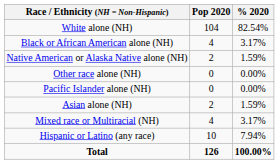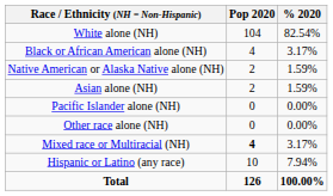 <table class="wikitable" style="text-align:center;">
 <tr>
 <th>Race / Ethnicity <small>(<em>NH = Non-Hispanic</em>)</small></th>
 <th>Pop 2020</th>
 <th>% 2020</th>
 </tr>
 <tr>
 <td><a href='#'>White</a> alone (NH)</td>
 <td>104</td>
 <td>82.54%</td>
 </tr>
 <tr>
 <td><a href='#'>Black or African American</a> alone (NH)</td>
 <td>4</td>
 <td>3.17%</td>
 </tr>
 <tr>
 <td><a href='#'>Native American</a> or <a href='#'>Alaska Native</a> alone (NH)</td>
 <td>2</td>
 <td>1.59%</td>
 </tr>
 <tr>
-<td><a href='#'>Other race</a> alone (NH)</td>
-<td>0</td>
-<td>0.00%</td>
+<td><a href='#'>Asian</a> alone (NH)</td>
+<td>2</td>
+<td>1.59%</td>
 </tr>
 <tr>
 <td><a href='#'>Pacific Islander</a> alone (NH)</td>
 <td>0</td>
 <td>0.00%</td>
 </tr>
 <tr>
-<td><a href='#'>Asian</a> alone (NH)</td>
-<td>2</td>
-<td>1.59%</td>
+<td><a href='#'>Other race</a> alone (NH)</td>
+<td>0</td>
+<td>0.00%</td>
 </tr>
 <tr>
 <td><a href='#'>Mixed race or Multiracial</a> (NH)</td>
-<td>4</td>
+<td><strong>4</strong></td>
 <td>3.17%</td>
 </tr>
 <tr>
 <td><a href='#'>Hispanic or Latino</a> (any race)</td>
 <td>10</td>
 <td>7.94%</td>
 </tr>
 <tr>
 <td><strong>Total</strong></td>
 <td><strong>126</strong></td>
 <td><strong>100.00%</strong></td>
 </tr>
 </table>
